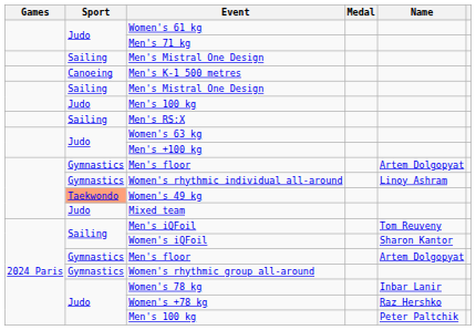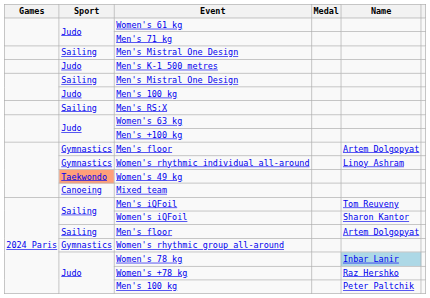 <table class="wikitable sortable">
 <tr>
 <th>Games</th>
 <th>Sport</th>
 <th>Event</th>
 <th>Medal</th>
 <th>Name</th>
 <th></th>
 </tr>
 <tr>
 <td rowspan=2></td>
 <td rowspan=2> <a href='#'>Judo</a></td>
 <td><a href='#'>Women's 61 kg</a></td>
 <td></td>
 <td></td>
 <td></td>
 </tr>
 <tr>
 <td><a href='#'>Men's 71 kg</a></td>
 <td></td>
 <td></td>
 <td></td>
 </tr>
 <tr>
 <td></td>
 <td> <a href='#'>Sailing</a></td>
 <td><a href='#'>Men's Mistral One Design</a></td>
 <td></td>
 <td></td>
 <td></td>
 </tr>
 <tr>
 <td></td>
-<td> <a href='#'>Canoeing</a></td>
+<td> <a href='#'>Judo</a></td>
 <td><a href='#'>Men's K-1 500 metres</a></td>
 <td></td>
 <td></td>
 <td></td>
 </tr>
 <tr>
 <td rowspan=2></td>
 <td> <a href='#'>Sailing</a></td>
 <td><a href='#'>Men's Mistral One Design</a></td>
 <td></td>
 <td></td>
 <td></td>
 </tr>
 <tr>
 <td> <a href='#'>Judo</a></td>
 <td><a href='#'>Men's 100 kg</a></td>
 <td></td>
 <td></td>
 <td></td>
 </tr>
 <tr>
 <td></td>
 <td> <a href='#'>Sailing</a></td>
 <td><a href='#'>Men's RS:X</a></td>
 <td></td>
 <td></td>
 <td></td>
 </tr>
 <tr>
 <td rowspan=2></td>
 <td rowspan=2> <a href='#'>Judo</a></td>
 <td><a href='#'>Women's 63 kg</a></td>
 <td></td>
 <td></td>
 <td></td>
 </tr>
 <tr>
 <td><a href='#'>Men's +100 kg</a></td>
 <td></td>
 <td></td>
 <td></td>
 </tr>
 <tr>
 <td rowspan=4></td>
 <td> <a href='#'>Gymnastics</a></td>
 <td><a href='#'>Men's floor</a></td>
 <td></td>
 <td><a href='#'>Artem Dolgopyat</a></td>
 <td></td>
 </tr>
 <tr>
 <td> <a href='#'>Gymnastics</a></td>
 <td><a href='#'>Women's rhythmic individual all-around</a></td>
 <td></td>
 <td><a href='#'>Linoy Ashram</a></td>
 <td></td>
 </tr>
 <tr>
 <td style="background: lightsalmon;"> <a href='#'>Taekwondo</a></td>
 <td><a href='#'>Women's 49 kg</a></td>
 <td></td>
 <td></td>
 <td></td>
 </tr>
 <tr>
-<td> <a href='#'>Judo</a></td>
+<td> <a href='#'>Canoeing</a></td>
 <td><a href='#'>Mixed team</a></td>
 <td></td>
 <td></td>
 <td></td>
 </tr>
 <tr>
 <td rowspan="7"><a href='#'>2024 Paris</a></td>
 <td rowspan="2"> <a href='#'>Sailing</a></td>
 <td><a href='#'>Men's iQFoil</a></td>
 <td></td>
 <td><a href='#'>Tom Reuveny</a></td>
 <td></td>
 </tr>
 <tr>
 <td><a href='#'>Women's iQFoil</a></td>
 <td></td>
 <td><a href='#'>Sharon Kantor</a></td>
 <td></td>
 </tr>
 <tr>
-<td> <a href='#'>Gymnastics</a></td>
+<td> <a href='#'>Sailing</a></td>
 <td><a href='#'>Men's floor</a></td>
 <td></td>
 <td><a href='#'>Artem Dolgopyat</a></td>
 <td></td>
 </tr>
 <tr>
 <td> <a href='#'>Gymnastics</a></td>
 <td><a href='#'>Women's rhythmic group all-around</a></td>
 <td></td>
 <td></td>
 <td></td>
 </tr>
 <tr>
 <td rowspan="3"> <a href='#'>Judo</a></td>
 <td><a href='#'>Women's 78 kg</a></td>
 <td></td>
-<td><a href='#'>Inbar Lanir</a></td>
+<td style="background: lightblue;"><a href='#'>Inbar Lanir</a></td>
 <td></td>
 </tr>
 <tr>
 <td><a href='#'>Women's +78 kg</a></td>
 <td></td>
 <td><a href='#'>Raz Hershko</a></td>
 <td></td>
 </tr>
 <tr>
 <td><a href='#'>Men's 100 kg</a></td>
 <td></td>
 <td><a href='#'>Peter Paltchik</a></td>
 <td></td>
 </tr>
 </table>
